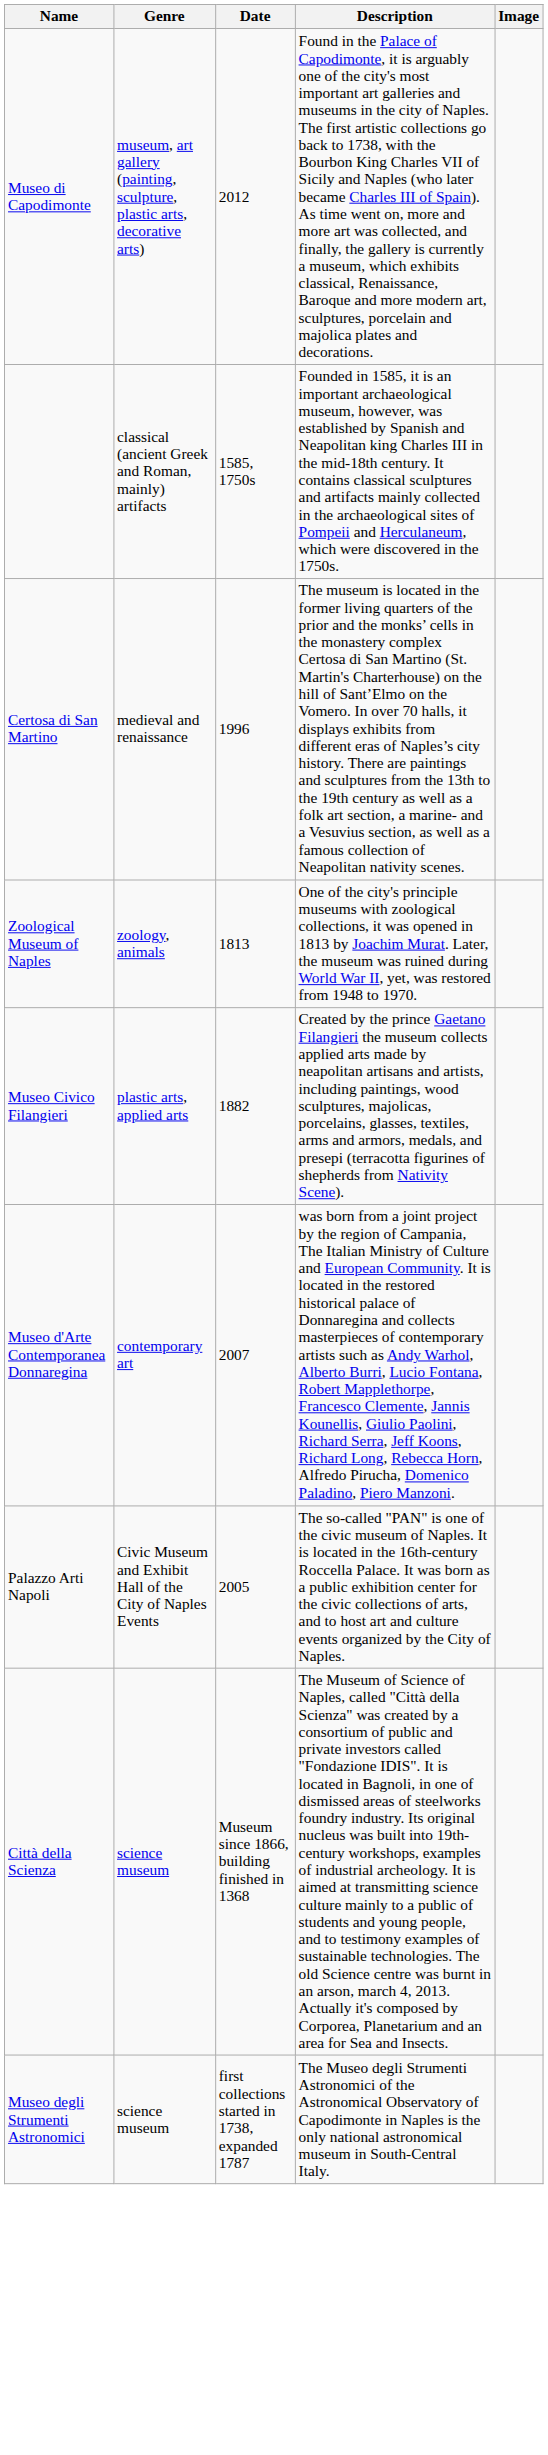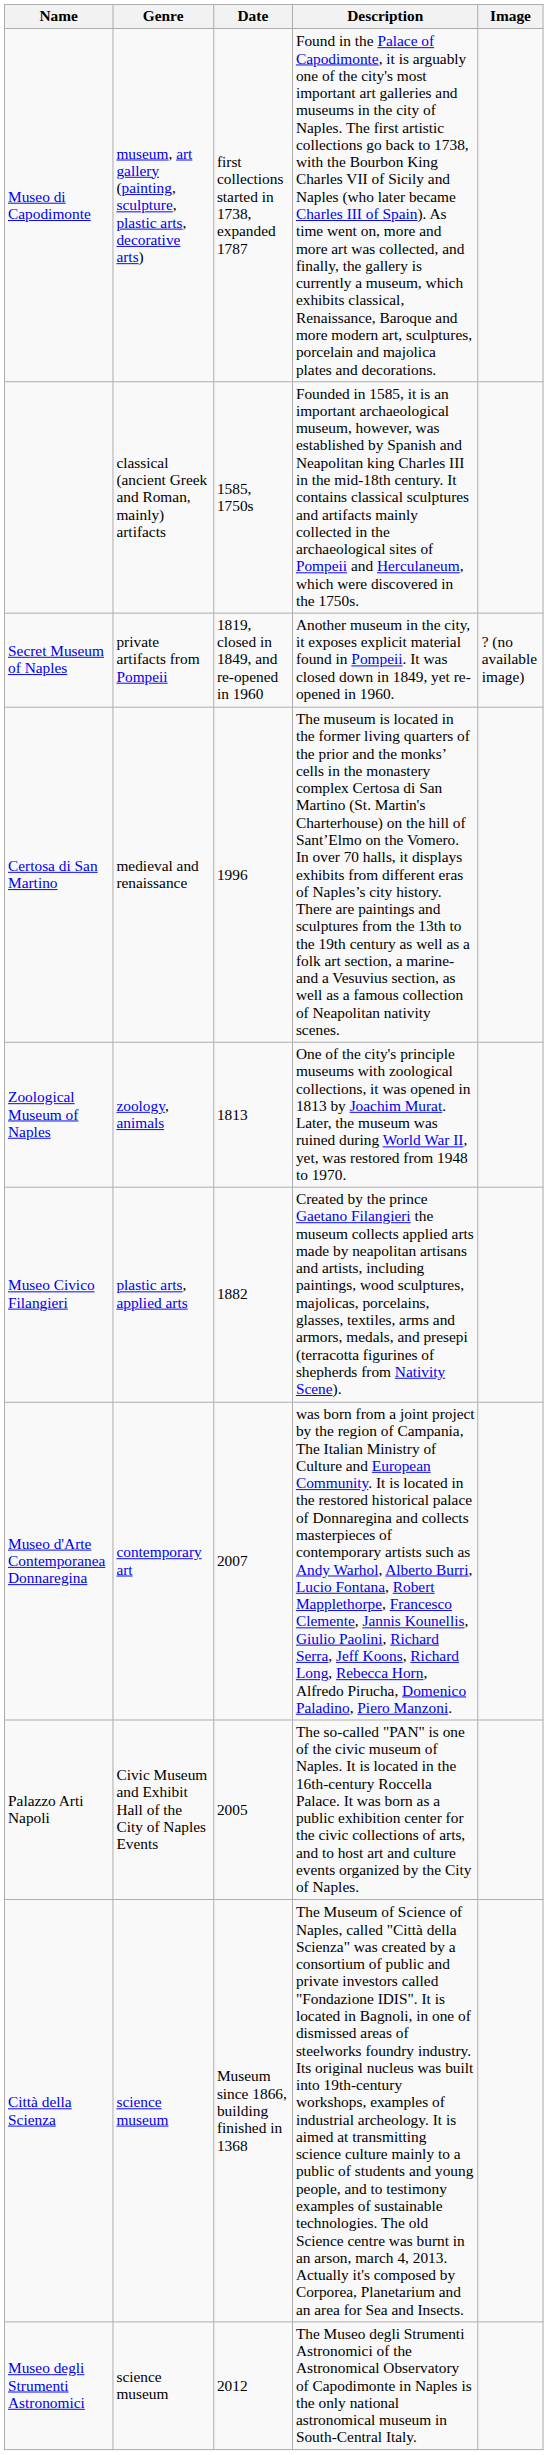 <table class="wikitable" width="90%">
 <tr>
 <th>Name</th>
 <th>Genre</th>
 <th>Date</th>
 <th>Description</th>
 <th>Image</th>
 </tr>
 <tr>
 <td><a href='#'>Museo di Capodimonte</a></td>
 <td><a href='#'>museum</a>, <a href='#'>art gallery</a> (<a href='#'>painting</a>, <a href='#'>sculpture</a>, <a href='#'>plastic arts</a>, <a href='#'>decorative arts</a>)</td>
-<td>2012</td>
+<td>first collections started in 1738, expanded 1787</td>
 <td>Found in the <a href='#'>Palace of Capodimonte</a>, it is arguably one of the city's most important art galleries and museums in the city of Naples. The first artistic collections go back to 1738, with the Bourbon King Charles VII of Sicily and Naples (who later became <a href='#'>Charles III of Spain</a>). As time went on, more and more art was collected, and finally, the gallery is currently a museum, which exhibits classical, Renaissance, Baroque and more modern art, sculptures, porcelain and majolica plates and decorations.</td>
 <td></td>
 </tr>
 <tr>
 <td></td>
 <td>classical (ancient Greek and Roman, mainly) artifacts</td>
 <td>1585, 1750s</td>
 <td>Founded in 1585, it is an important archaeological museum, however, was established by Spanish and Neapolitan king Charles III in the mid-18th century. It contains classical sculptures and artifacts mainly collected in the archaeological sites of <a href='#'>Pompeii</a> and <a href='#'>Herculaneum</a>, which were discovered in the 1750s.</td>
 <td></td>
+</tr>
+<tr>
+<td><a href='#'>Secret Museum of Naples</a></td>
+<td>private artifacts from <a href='#'>Pompeii</a></td>
+<td>1819, closed in 1849, and re-opened in 1960</td>
+<td>Another museum in the city, it exposes explicit material found in <a href='#'>Pompeii</a>. It was closed down in 1849, yet re-opened in 1960.</td>
+<td>? (no available image)</td>
 </tr>
 <tr>
 <td><a href='#'>Certosa di San Martino</a></td>
 <td>medieval and renaissance</td>
 <td>1996</td>
 <td>The museum is located in the former living quarters of the prior and the monks’ cells in the monastery complex Certosa di San Martino (St. Martin's Charterhouse) on the hill of Sant’Elmo on the Vomero. In over 70 halls, it displays exhibits from different eras of Naples’s city history. There are paintings and sculptures from the 13th to the 19th century as well as a folk art section, a marine- and a Vesuvius section, as well as a famous collection of Neapolitan nativity scenes.</td>
 <td></td>
 </tr>
 <tr>
 <td><a href='#'>Zoological Museum of Naples</a></td>
 <td><a href='#'>zoology</a>, <a href='#'>animals</a></td>
 <td>1813</td>
 <td>One of the city's principle museums with zoological collections, it was opened in 1813 by <a href='#'>Joachim Murat</a>. Later, the museum was ruined during <a href='#'>World War II</a>, yet, was restored from 1948 to 1970.</td>
 <td></td>
 </tr>
 <tr>
 <td><a href='#'>Museo Civico Filangieri</a></td>
 <td><a href='#'>plastic arts</a>, <a href='#'>applied arts</a></td>
 <td>1882</td>
 <td>Created by the prince <a href='#'>Gaetano Filangieri</a> the museum collects applied arts made by neapolitan artisans and artists, including paintings, wood sculptures, majolicas, porcelains, glasses, textiles, arms and armors, medals, and presepi (terracotta figurines of shepherds from <a href='#'>Nativity Scene</a>).</td>
 <td></td>
 </tr>
 <tr>
 <td><a href='#'>Museo d'Arte Contemporanea Donnaregina</a></td>
 <td><a href='#'>contemporary art</a></td>
 <td>2007</td>
 <td>was born from a joint project by the region of Campania, The Italian Ministry of Culture and <a href='#'>European Community</a>. It is located in the restored historical palace of Donnaregina and collects masterpieces of contemporary artists such as <a href='#'>Andy Warhol</a>, <a href='#'>Alberto Burri</a>, <a href='#'>Lucio Fontana</a>, <a href='#'>Robert Mapplethorpe</a>, <a href='#'>Francesco Clemente</a>, <a href='#'>Jannis Kounellis</a>, <a href='#'>Giulio Paolini</a>, <a href='#'>Richard Serra</a>, <a href='#'>Jeff Koons</a>, <a href='#'>Richard Long</a>, <a href='#'>Rebecca Horn</a>, Alfredo Pirucha, <a href='#'>Domenico Paladino</a>, <a href='#'>Piero Manzoni</a>.</td>
 <td></td>
 </tr>
 <tr>
 <td>Palazzo Arti Napoli</td>
 <td>Civic Museum and Exhibit Hall of the City of Naples Events</td>
 <td>2005</td>
 <td>The so-called "PAN" is one of the civic museum of Naples. It is located in the 16th-century Roccella Palace. It was born as a public exhibition center for the civic collections of arts, and to host art and culture events organized by the City of Naples.</td>
 <td></td>
 </tr>
 <tr>
 <td><a href='#'>Città della Scienza</a></td>
 <td><a href='#'>science museum</a></td>
 <td>Museum since 1866, building finished in 1368</td>
 <td>The Museum of Science of Naples, called "Città della Scienza" was created by a consortium of public and private investors called "Fondazione IDIS". It is located in Bagnoli, in one of dismissed areas of steelworks foundry industry. Its original nucleus was built into 19th-century workshops, examples of industrial archeology. It is aimed at transmitting science culture mainly to a public of students and young people, and to testimony examples of sustainable technologies. The old Science centre was burnt in an arson, march 4, 2013. Actually it's composed by Corporea, Planetarium and an area for Sea and Insects.</td>
 <td></td>
 </tr>
 <tr>
 <td><a href='#'>Museo degli Strumenti Astronomici</a></td>
 <td>science museum</td>
-<td>first collections started in 1738, expanded 1787</td>
+<td>2012</td>
 <td>The Museo degli Strumenti Astronomici of the Astronomical Observatory of Capodimonte in Naples is the only national astronomical museum in South-Central Italy.</td>
 <td></td>
 </tr>
 </table>
